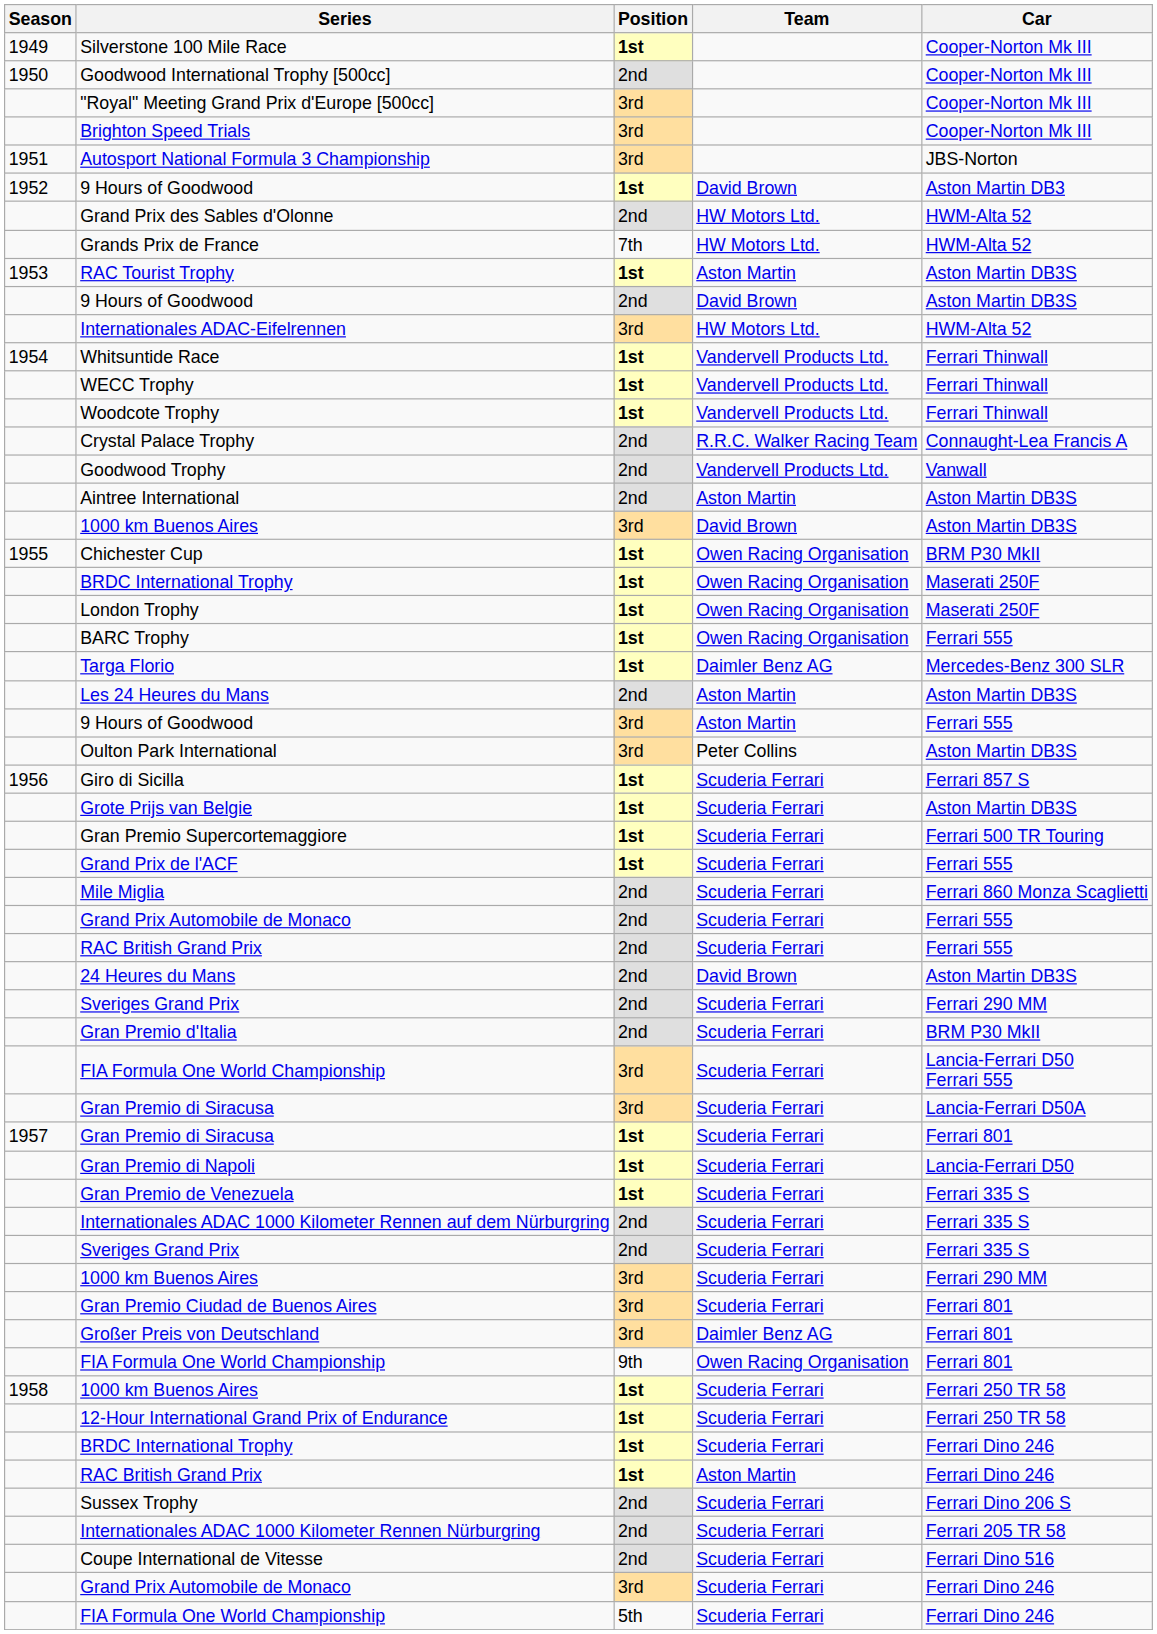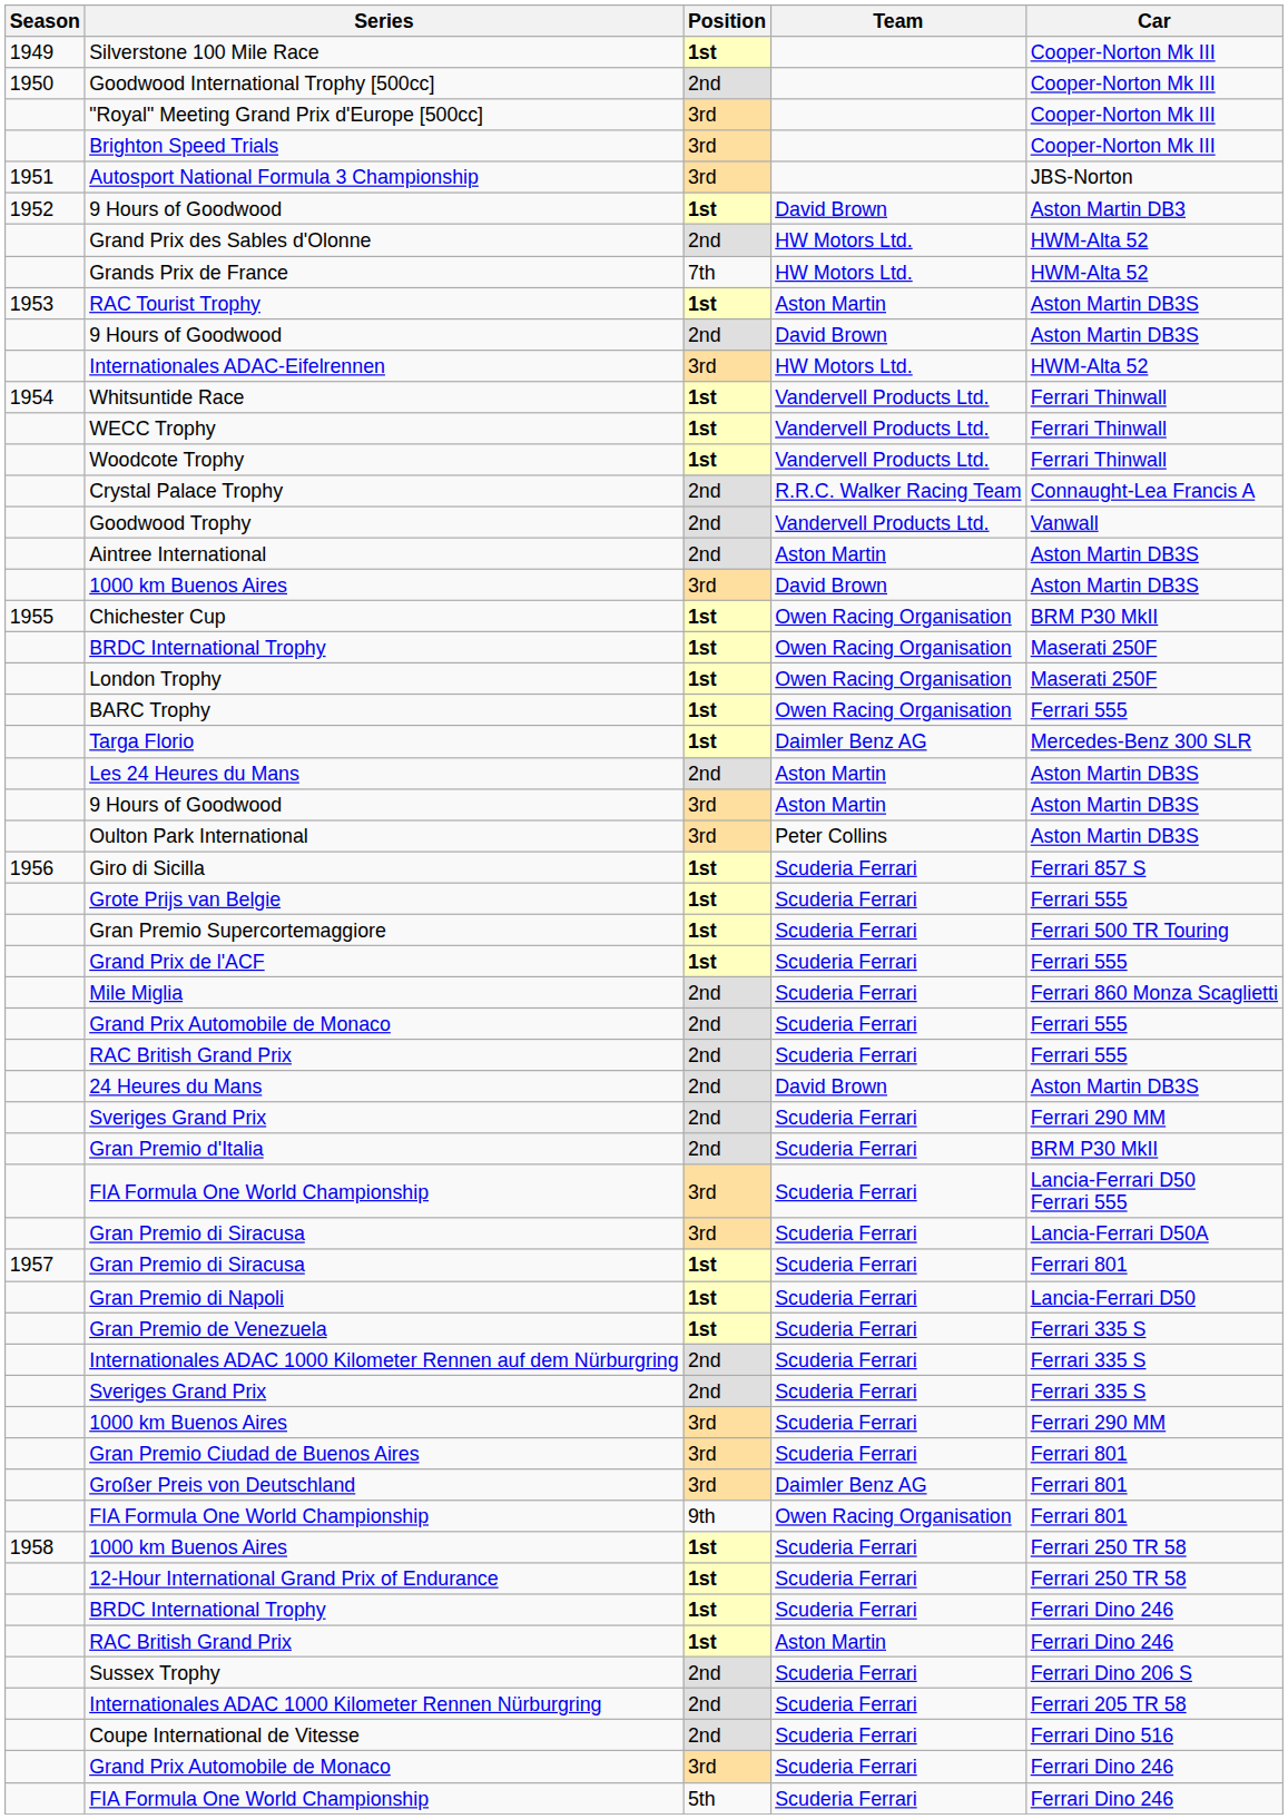 <table class="wikitable" style="font-size: 95%;"|->
 <tr>
 <th>Season</th>
 <th>Series</th>
 <th>Position</th>
 <th>Team</th>
 <th>Car</th>
 </tr>
 <tr>
 <td>1949</td>
 <td>Silverstone 100 Mile Race</td>
 <td style="background:#ffffbf;"><strong>1st</strong></td>
 <td></td>
 <td><a href='#'>Cooper-Norton Mk III</a></td>
 </tr>
 <tr>
 <td>1950</td>
 <td>Goodwood International Trophy [500cc]</td>
 <td style="background:#dfdfdf;">2nd</td>
 <td></td>
 <td><a href='#'>Cooper-Norton Mk III</a></td>
 </tr>
 <tr>
 <td></td>
 <td>"Royal" Meeting Grand Prix d'Europe [500cc]</td>
 <td style="background:#ffdf9f;">3rd</td>
 <td></td>
 <td><a href='#'>Cooper-Norton Mk III</a></td>
 </tr>
 <tr>
 <td></td>
 <td><a href='#'>Brighton Speed Trials</a></td>
 <td style="background:#ffdf9f;">3rd</td>
 <td></td>
 <td><a href='#'>Cooper-Norton Mk III</a></td>
 </tr>
 <tr>
 <td>1951</td>
 <td><a href='#'>Autosport National Formula 3 Championship</a></td>
 <td style="background:#ffdf9f;">3rd</td>
 <td></td>
 <td>JBS-Norton</td>
 </tr>
 <tr>
 <td>1952</td>
 <td>9 Hours of Goodwood</td>
 <td style="background:#ffffbf;"><strong>1st</strong></td>
 <td><a href='#'>David Brown</a></td>
 <td><a href='#'>Aston Martin DB3</a></td>
 </tr>
 <tr>
 <td></td>
 <td>Grand Prix des Sables d'Olonne</td>
 <td style="background:#dfdfdf;">2nd</td>
 <td><a href='#'>HW Motors Ltd.</a></td>
 <td><a href='#'>HWM-Alta 52</a></td>
 </tr>
 <tr>
 <td></td>
 <td>Grands Prix de France</td>
 <td>7th</td>
 <td><a href='#'>HW Motors Ltd.</a></td>
 <td><a href='#'>HWM-Alta 52</a></td>
 </tr>
 <tr>
 <td>1953</td>
 <td><a href='#'>RAC Tourist Trophy</a></td>
 <td style="background:#ffffbf;"><strong>1st</strong></td>
 <td><a href='#'>Aston Martin</a></td>
 <td><a href='#'>Aston Martin DB3S</a></td>
 </tr>
 <tr>
 <td></td>
 <td>9 Hours of Goodwood</td>
 <td style="background:#dfdfdf;">2nd</td>
 <td><a href='#'>David Brown</a></td>
 <td><a href='#'>Aston Martin DB3S</a></td>
 </tr>
 <tr>
 <td></td>
 <td><a href='#'>Internationales ADAC-Eifelrennen</a></td>
 <td style="background:#ffdf9f;">3rd</td>
 <td><a href='#'>HW Motors Ltd.</a></td>
 <td><a href='#'>HWM-Alta 52</a></td>
 </tr>
 <tr>
 <td>1954</td>
 <td>Whitsuntide Race</td>
 <td style="background:#ffffbf;"><strong>1st</strong></td>
 <td><a href='#'>Vandervell Products Ltd.</a></td>
 <td><a href='#'>Ferrari Thinwall</a></td>
 </tr>
 <tr>
 <td></td>
 <td>WECC Trophy</td>
 <td style="background:#ffffbf;"><strong>1st</strong></td>
 <td><a href='#'>Vandervell Products Ltd.</a></td>
 <td><a href='#'>Ferrari Thinwall</a></td>
 </tr>
 <tr>
 <td></td>
 <td>Woodcote Trophy</td>
 <td style="background:#ffffbf;"><strong>1st</strong></td>
 <td><a href='#'>Vandervell Products Ltd.</a></td>
 <td><a href='#'>Ferrari Thinwall</a></td>
 </tr>
 <tr>
 <td></td>
 <td>Crystal Palace Trophy</td>
 <td style="background:#dfdfdf;">2nd</td>
 <td><a href='#'>R.R.C. Walker Racing Team</a></td>
 <td><a href='#'>Connaught-Lea Francis A</a></td>
 </tr>
 <tr>
 <td></td>
 <td>Goodwood Trophy</td>
 <td style="background:#dfdfdf;">2nd</td>
 <td><a href='#'>Vandervell Products Ltd.</a></td>
 <td><a href='#'>Vanwall</a></td>
 </tr>
 <tr>
 <td></td>
 <td>Aintree International</td>
 <td style="background:#dfdfdf;">2nd</td>
 <td><a href='#'>Aston Martin</a></td>
 <td><a href='#'>Aston Martin DB3S</a></td>
 </tr>
 <tr>
 <td></td>
 <td><a href='#'>1000 km Buenos Aires</a></td>
 <td style="background:#ffdf9f;">3rd</td>
 <td><a href='#'>David Brown</a></td>
 <td><a href='#'>Aston Martin DB3S</a></td>
 </tr>
 <tr>
 <td>1955</td>
 <td>Chichester Cup</td>
 <td style="background:#ffffbf;"><strong>1st</strong></td>
 <td><a href='#'>Owen Racing Organisation</a></td>
 <td><a href='#'>BRM P30 MkII</a></td>
 </tr>
 <tr>
 <td></td>
 <td><a href='#'>BRDC International Trophy</a></td>
 <td style="background:#ffffbf;"><strong>1st</strong></td>
 <td><a href='#'>Owen Racing Organisation</a></td>
 <td><a href='#'>Maserati 250F</a></td>
 </tr>
 <tr>
 <td></td>
 <td>London Trophy</td>
 <td style="background:#ffffbf;"><strong>1st</strong></td>
 <td><a href='#'>Owen Racing Organisation</a></td>
 <td><a href='#'>Maserati 250F</a></td>
 </tr>
 <tr>
 <td></td>
 <td>BARC Trophy</td>
 <td style="background:#ffffbf;"><strong>1st</strong></td>
 <td><a href='#'>Owen Racing Organisation</a></td>
 <td><a href='#'>Ferrari 555</a></td>
 </tr>
 <tr>
 <td></td>
 <td><a href='#'>Targa Florio</a></td>
 <td style="background:#ffffbf;"><strong>1st</strong></td>
 <td><a href='#'>Daimler Benz AG</a></td>
 <td><a href='#'>Mercedes-Benz 300 SLR</a></td>
 </tr>
 <tr>
 <td></td>
 <td><a href='#'>Les 24 Heures du Mans</a></td>
 <td style="background:#dfdfdf;">2nd</td>
 <td><a href='#'>Aston Martin</a></td>
 <td><a href='#'>Aston Martin DB3S</a></td>
 </tr>
 <tr>
 <td></td>
 <td>9 Hours of Goodwood</td>
 <td style="background:#ffdf9f;">3rd</td>
 <td><a href='#'>Aston Martin</a></td>
-<td><a href='#'>Ferrari 555</a></td>
+<td><a href='#'>Aston Martin DB3S</a></td>
 </tr>
 <tr>
 <td></td>
 <td>Oulton Park International</td>
 <td style="background:#ffdf9f;">3rd</td>
 <td>Peter Collins</td>
 <td><a href='#'>Aston Martin DB3S</a></td>
 </tr>
 <tr>
 <td>1956</td>
 <td>Giro di Sicilla</td>
 <td style="background:#ffffbf;"><strong>1st</strong></td>
 <td><a href='#'>Scuderia Ferrari</a></td>
 <td><a href='#'>Ferrari 857 S</a></td>
 </tr>
 <tr>
 <td></td>
 <td><a href='#'>Grote Prijs van Belgie</a></td>
 <td style="background:#ffffbf;"><strong>1st</strong></td>
 <td><a href='#'>Scuderia Ferrari</a></td>
-<td><a href='#'>Aston Martin DB3S</a></td>
+<td><a href='#'>Ferrari 555</a></td>
 </tr>
 <tr>
 <td></td>
 <td>Gran Premio Supercortemaggiore</td>
 <td style="background:#ffffbf;"><strong>1st</strong></td>
 <td><a href='#'>Scuderia Ferrari</a></td>
 <td><a href='#'>Ferrari 500 TR Touring</a></td>
 </tr>
 <tr>
 <td></td>
 <td><a href='#'>Grand Prix de l'ACF</a></td>
 <td style="background:#ffffbf;"><strong>1st</strong></td>
 <td><a href='#'>Scuderia Ferrari</a></td>
 <td><a href='#'>Ferrari 555</a></td>
 </tr>
 <tr>
 <td></td>
 <td><a href='#'>Mile Miglia</a></td>
 <td style="background:#dfdfdf;">2nd</td>
 <td><a href='#'>Scuderia Ferrari</a></td>
 <td><a href='#'>Ferrari 860 Monza Scaglietti</a></td>
 </tr>
 <tr>
 <td></td>
 <td><a href='#'>Grand Prix Automobile de Monaco</a></td>
 <td style="background:#dfdfdf;">2nd</td>
 <td><a href='#'>Scuderia Ferrari</a></td>
 <td><a href='#'>Ferrari 555</a></td>
 </tr>
 <tr>
 <td></td>
 <td><a href='#'>RAC British Grand Prix</a></td>
 <td style="background:#dfdfdf;">2nd</td>
 <td><a href='#'>Scuderia Ferrari</a></td>
 <td><a href='#'>Ferrari 555</a></td>
 </tr>
 <tr>
 <td></td>
 <td><a href='#'>24 Heures du Mans</a></td>
 <td style="background:#dfdfdf;">2nd</td>
 <td><a href='#'>David Brown</a></td>
 <td><a href='#'>Aston Martin DB3S</a></td>
 </tr>
 <tr>
 <td></td>
 <td><a href='#'>Sveriges Grand Prix</a></td>
 <td style="background:#dfdfdf;">2nd</td>
 <td><a href='#'>Scuderia Ferrari</a></td>
 <td><a href='#'>Ferrari 290 MM</a></td>
 </tr>
 <tr>
 <td></td>
 <td><a href='#'>Gran Premio d'Italia</a></td>
 <td style="background:#dfdfdf;">2nd</td>
 <td><a href='#'>Scuderia Ferrari</a></td>
 <td><a href='#'>BRM P30 MkII</a></td>
 </tr>
 <tr>
 <td></td>
 <td><a href='#'>FIA Formula One World Championship</a></td>
 <td style="background:#ffdf9f;">3rd</td>
 <td><a href='#'>Scuderia Ferrari</a></td>
 <td><a href='#'>Lancia-Ferrari D50</a><br><a href='#'>Ferrari 555</a></td>
 </tr>
 <tr>
 <td></td>
 <td><a href='#'>Gran Premio di Siracusa</a></td>
 <td style="background:#ffdf9f;">3rd</td>
 <td><a href='#'>Scuderia Ferrari</a></td>
 <td><a href='#'>Lancia-Ferrari D50A</a></td>
 </tr>
 <tr>
 <td>1957</td>
 <td><a href='#'>Gran Premio di Siracusa</a></td>
 <td style="background:#ffffbf;"><strong>1st</strong></td>
 <td><a href='#'>Scuderia Ferrari</a></td>
 <td><a href='#'>Ferrari 801</a></td>
 </tr>
 <tr>
 <td></td>
 <td><a href='#'>Gran Premio di Napoli</a></td>
 <td style="background:#ffffbf;"><strong>1st</strong></td>
 <td><a href='#'>Scuderia Ferrari</a></td>
 <td><a href='#'>Lancia-Ferrari D50</a></td>
 </tr>
 <tr>
 <td></td>
 <td><a href='#'>Gran Premio de Venezuela</a></td>
 <td style="background:#ffffbf;"><strong>1st</strong></td>
 <td><a href='#'>Scuderia Ferrari</a></td>
 <td><a href='#'>Ferrari 335 S</a></td>
 </tr>
 <tr>
 <td></td>
 <td><a href='#'>Internationales ADAC 1000 Kilometer Rennen auf dem Nürburgring</a></td>
 <td style="background:#dfdfdf;">2nd</td>
 <td><a href='#'>Scuderia Ferrari</a></td>
 <td><a href='#'>Ferrari 335 S</a></td>
 </tr>
 <tr>
 <td></td>
 <td><a href='#'>Sveriges Grand Prix</a></td>
 <td style="background:#dfdfdf;">2nd</td>
 <td><a href='#'>Scuderia Ferrari</a></td>
 <td><a href='#'>Ferrari 335 S</a></td>
 </tr>
 <tr>
 <td></td>
 <td><a href='#'>1000 km Buenos Aires</a></td>
 <td style="background:#ffdf9f;">3rd</td>
 <td><a href='#'>Scuderia Ferrari</a></td>
 <td><a href='#'>Ferrari 290 MM</a></td>
 </tr>
 <tr>
 <td></td>
 <td><a href='#'>Gran Premio Ciudad de Buenos Aires</a></td>
 <td style="background:#ffdf9f;">3rd</td>
 <td><a href='#'>Scuderia Ferrari</a></td>
 <td><a href='#'>Ferrari 801</a></td>
 </tr>
 <tr>
 <td></td>
 <td><a href='#'>Großer Preis von Deutschland</a></td>
 <td style="background:#ffdf9f;">3rd</td>
 <td><a href='#'>Daimler Benz AG</a></td>
 <td><a href='#'>Ferrari 801</a></td>
 </tr>
 <tr>
 <td></td>
 <td><a href='#'>FIA Formula One World Championship</a></td>
 <td>9th</td>
 <td><a href='#'>Owen Racing Organisation</a></td>
 <td><a href='#'>Ferrari 801</a></td>
 </tr>
 <tr>
 <td>1958</td>
 <td><a href='#'>1000 km Buenos Aires</a></td>
 <td style="background:#ffffbf;"><strong>1st</strong></td>
 <td><a href='#'>Scuderia Ferrari</a></td>
 <td><a href='#'>Ferrari 250 TR 58</a></td>
 </tr>
 <tr>
 <td></td>
 <td><a href='#'>12-Hour International Grand Prix of Endurance</a></td>
 <td style="background:#ffffbf;"><strong>1st</strong></td>
 <td><a href='#'>Scuderia Ferrari</a></td>
 <td><a href='#'>Ferrari 250 TR 58</a></td>
 </tr>
 <tr>
 <td></td>
 <td><a href='#'>BRDC International Trophy</a></td>
 <td style="background:#ffffbf;"><strong>1st</strong></td>
 <td><a href='#'>Scuderia Ferrari</a></td>
 <td><a href='#'>Ferrari Dino 246</a></td>
 </tr>
 <tr>
 <td></td>
 <td><a href='#'>RAC British Grand Prix</a></td>
 <td style="background:#ffffbf;"><strong>1st</strong></td>
 <td><a href='#'>Aston Martin</a></td>
 <td><a href='#'>Ferrari Dino 246</a></td>
 </tr>
 <tr>
 <td></td>
 <td>Sussex Trophy</td>
 <td style="background:#dfdfdf;">2nd</td>
 <td><a href='#'>Scuderia Ferrari</a></td>
 <td><a href='#'>Ferrari Dino 206 S</a></td>
 </tr>
 <tr>
 <td></td>
 <td><a href='#'>Internationales ADAC 1000 Kilometer Rennen Nürburgring</a></td>
 <td style="background:#dfdfdf;">2nd</td>
 <td><a href='#'>Scuderia Ferrari</a></td>
 <td><a href='#'>Ferrari 205 TR 58</a></td>
 </tr>
 <tr>
 <td></td>
 <td>Coupe International de Vitesse</td>
 <td style="background:#dfdfdf;">2nd</td>
 <td><a href='#'>Scuderia Ferrari</a></td>
 <td><a href='#'>Ferrari Dino 516</a></td>
 </tr>
 <tr>
 <td></td>
 <td><a href='#'>Grand Prix Automobile de Monaco</a></td>
 <td style="background:#ffdf9f;">3rd</td>
 <td><a href='#'>Scuderia Ferrari</a></td>
 <td><a href='#'>Ferrari Dino 246</a></td>
 </tr>
 <tr>
 <td></td>
 <td><a href='#'>FIA Formula One World Championship</a></td>
 <td>5th</td>
 <td><a href='#'>Scuderia Ferrari</a></td>
 <td><a href='#'>Ferrari Dino 246</a></td>
 </tr>
 </table>
